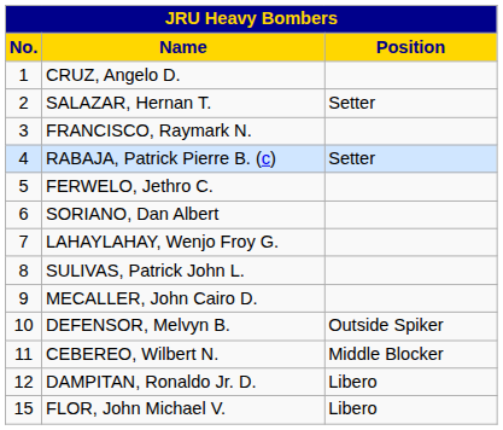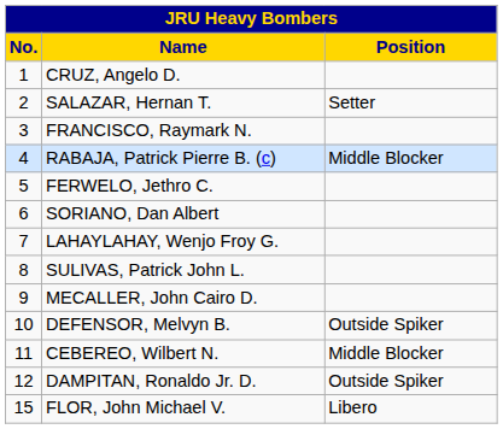 <table class="wikitable">
 <tr>
 <td colspan="7" style= "background:#00008B; color:#FFD700; text-align: center"><strong>JRU Heavy Bombers</strong></td>
 </tr>
 <tr>
 <th width=3px style="background: #FFD700; color: #00008B; text-align: center">No.</th>
 <th width=250px style="background: #FFD700; color: #00008B">Name</th>
 <th width=150px style="background: #FFD700; color: #00008B">Position</th>
 </tr>
 <tr>
 <td align=center>1</td>
 <td>CRUZ, Angelo D.</td>
 <td></td>
 </tr>
 <tr>
 <td align=center>2</td>
 <td>SALAZAR, Hernan T.</td>
 <td>Setter</td>
 </tr>
 <tr>
 <td align=center>3</td>
 <td>FRANCISCO, Raymark N.</td>
 <td></td>
 </tr>
 <tr style="background: #D0E6FF">
 <td align=center>4</td>
 <td>RABAJA, Patrick Pierre B. (<a href='#'>c</a>)</td>
-<td>Setter</td>
+<td>Middle Blocker</td>
 </tr>
 <tr>
 <td align=center>5</td>
 <td>FERWELO, Jethro C.</td>
 <td></td>
 </tr>
 <tr>
 <td align=center>6</td>
 <td>SORIANO, Dan Albert</td>
 <td></td>
 </tr>
 <tr>
 <td align=center>7</td>
 <td>LAHAYLAHAY, Wenjo Froy G.</td>
 <td></td>
 </tr>
 <tr>
 <td align=center>8</td>
 <td>SULIVAS, Patrick John L.</td>
 <td></td>
 </tr>
 <tr>
 <td align=center>9</td>
 <td>MECALLER, John Cairo D.</td>
 <td></td>
 </tr>
 <tr>
 <td align=center>10</td>
 <td>DEFENSOR, Melvyn B.</td>
 <td>Outside Spiker</td>
 </tr>
 <tr>
 <td align=center>11</td>
 <td>CEBEREO, Wilbert N.</td>
 <td>Middle Blocker</td>
 </tr>
 <tr>
 <td align=center>12</td>
 <td>DAMPITAN, Ronaldo Jr. D.</td>
-<td>Libero</td>
+<td>Outside Spiker</td>
 </tr>
 <tr>
 <td align=center>15</td>
 <td>FLOR, John Michael V.</td>
 <td>Libero</td>
 </tr>
 </table>
